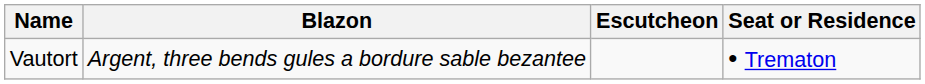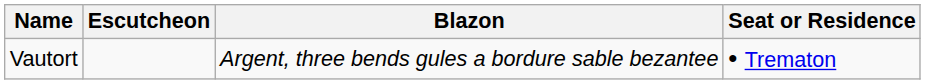 <table class="wikitable">
 <tr>
 <th>Name</th>
+<th>Escutcheon</th>
 <th>Blazon</th>
-<th>Escutcheon</th>
 <th>Seat or Residence</th>
 </tr>
 <tr>
 <td>Vautort</td>
+<td></td>
 <td><em>Argent, three bends gules a bordure sable bezantee</em></td>
-<td></td>
 <td><big> • </big> <a href='#'>Trematon</a></td>
 </tr>
 </table>
